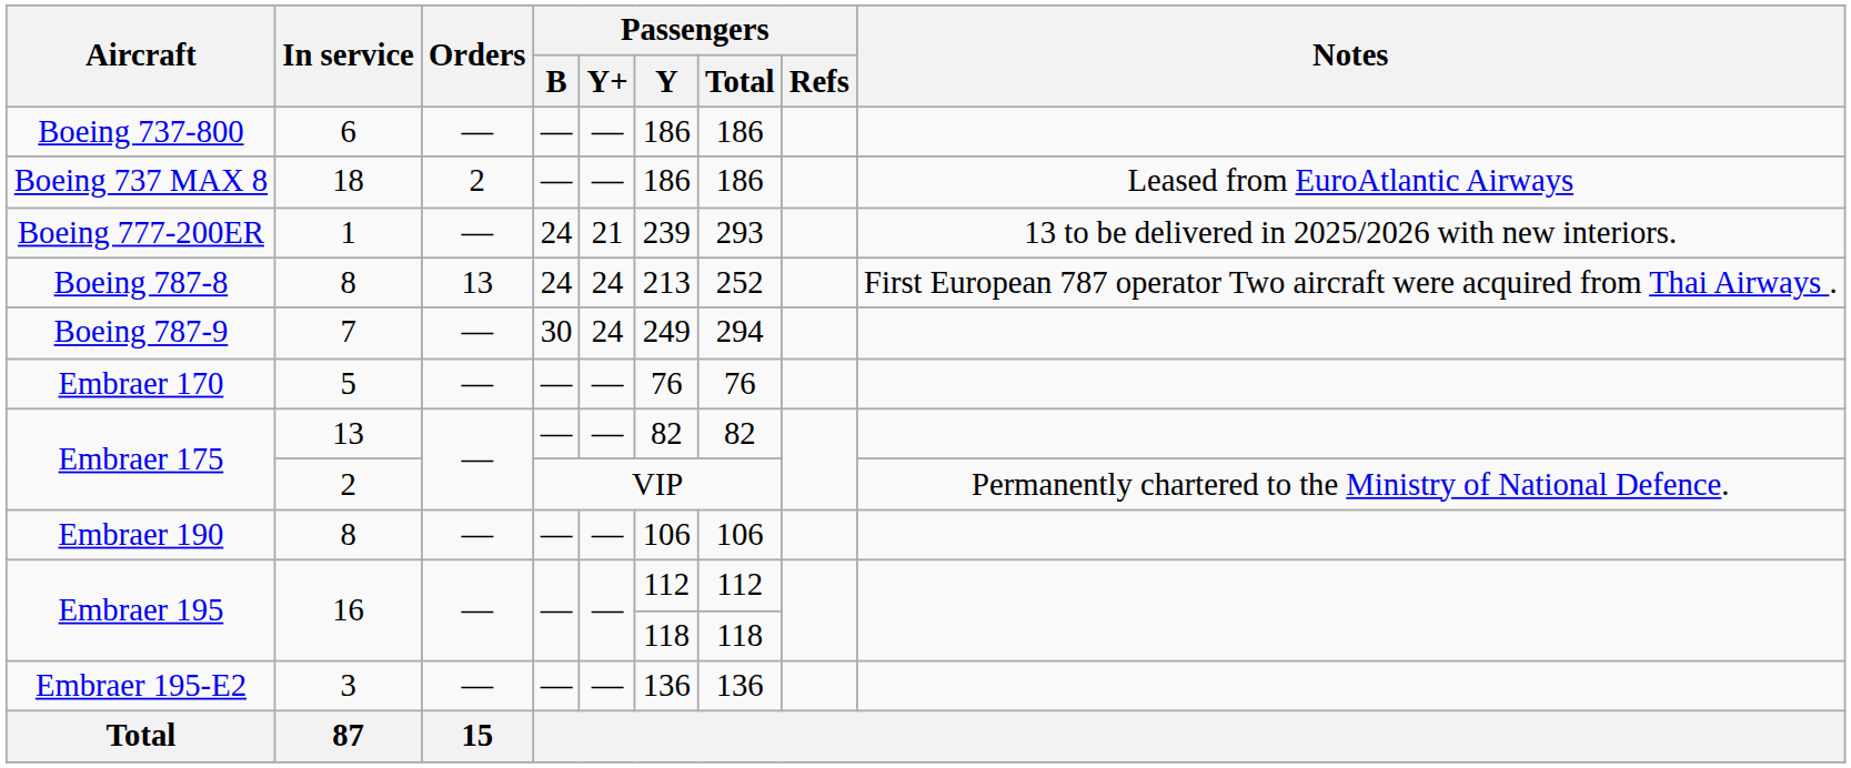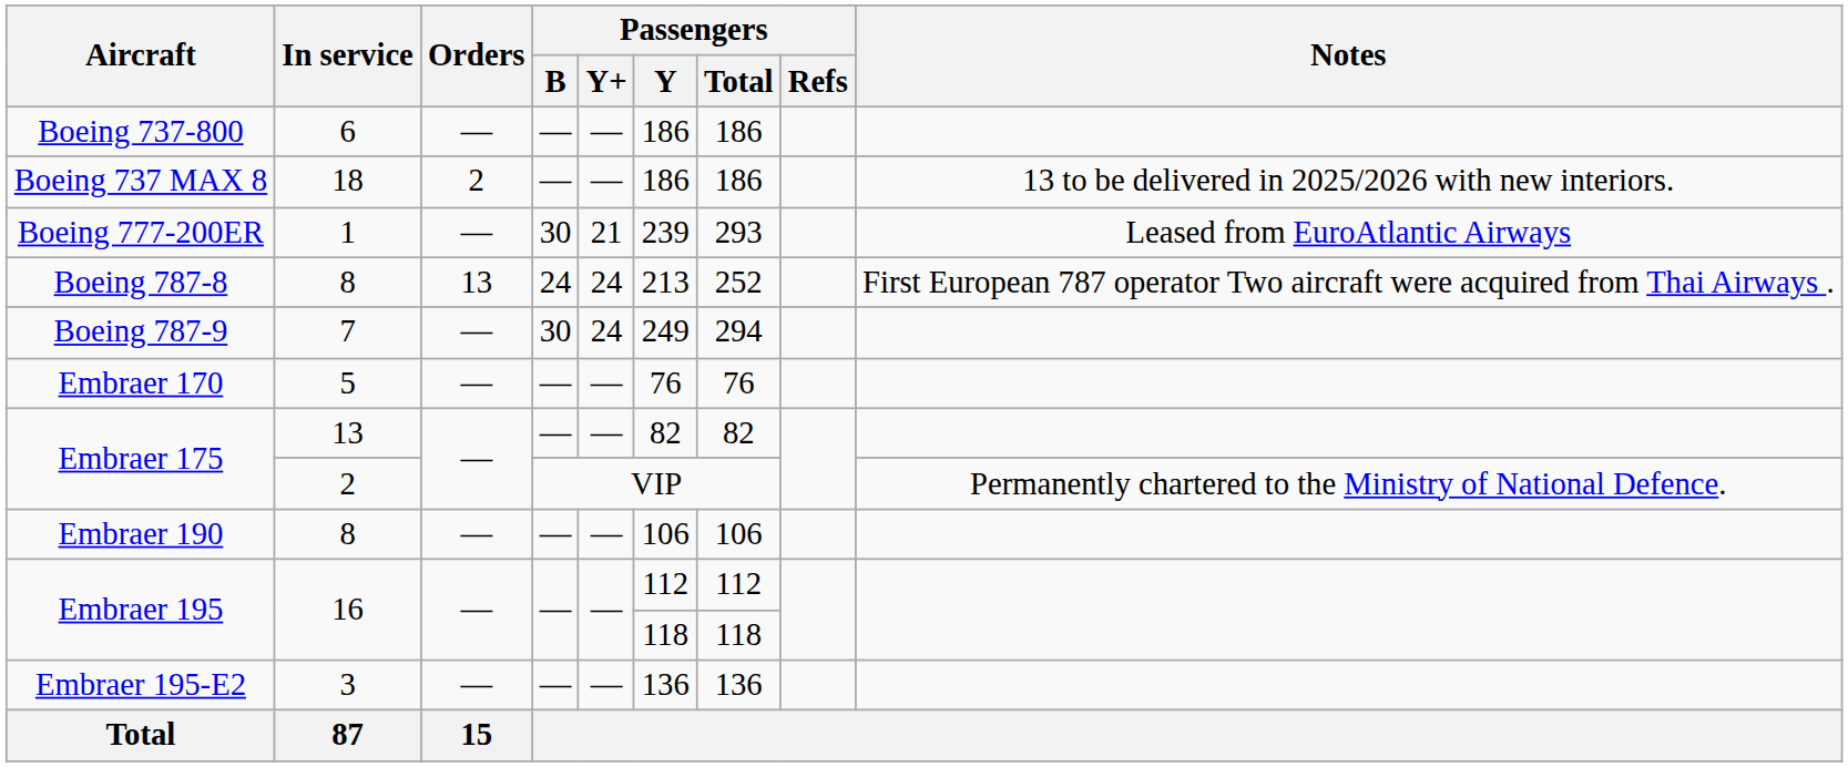 <table class="wikitable" style="text-align:center; margin:auto;">
 <tr>
 <th rowspan="2">Aircraft</th>
 <th rowspan="2">In service</th>
 <th rowspan="2">Orders</th>
 <th colspan="5">Passengers</th>
 <th rowspan="2">Notes</th>
 </tr>
 <tr>
 <th><abbr>B</abbr></th>
 <th><abbr>Y+</abbr></th>
 <th><abbr>Y</abbr></th>
 <th>Total</th>
 <th>Refs</th>
 </tr>
 <tr>
 <td><a href='#'>Boeing 737-800</a></td>
 <td>6</td>
 <td>—</td>
 <td>—</td>
 <td>—</td>
 <td>186</td>
 <td>186</td>
 <td></td>
 <td></td>
 </tr>
 <tr>
 <td><a href='#'>Boeing 737 MAX 8</a></td>
 <td>18</td>
 <td>2</td>
 <td>—</td>
 <td>—</td>
 <td>186</td>
 <td>186</td>
 <td></td>
-<td>Leased from <a href='#'>EuroAtlantic Airways</a></td>
+<td>13 to be delivered in 2025/2026 with new interiors.</td>
 </tr>
 <tr>
 <td><a href='#'>Boeing 777-200ER</a></td>
 <td>1</td>
 <td>—</td>
-<td>24</td>
+<td>30</td>
 <td>21</td>
 <td>239</td>
 <td>293</td>
 <td></td>
-<td>13 to be delivered in 2025/2026 with new interiors.</td>
+<td>Leased from <a href='#'>EuroAtlantic Airways</a></td>
 </tr>
 <tr>
 <td><a href='#'>Boeing 787-8</a></td>
 <td>8</td>
 <td>13</td>
 <td>24</td>
 <td>24</td>
 <td>213</td>
 <td>252</td>
 <td></td>
 <td>First European 787 operator Two aircraft were acquired from <a href='#'>Thai Airways </a>.</td>
 </tr>
 <tr>
 <td><a href='#'>Boeing 787-9</a></td>
 <td>7</td>
 <td>—</td>
 <td>30</td>
 <td>24</td>
 <td>249</td>
 <td>294</td>
 <td></td>
 <td></td>
 </tr>
 <tr>
 <td><a href='#'>Embraer 170</a></td>
 <td>5</td>
 <td>—</td>
 <td>—</td>
 <td>—</td>
 <td>76</td>
 <td>76</td>
 <td></td>
 <td></td>
 </tr>
 <tr>
 <td rowspan="2"><a href='#'>Embraer 175</a></td>
 <td>13</td>
 <td rowspan="2">—</td>
 <td>—</td>
 <td>—</td>
 <td>82</td>
 <td>82</td>
 <td rowspan="2"></td>
 <td></td>
 </tr>
 <tr>
 <td>2</td>
 <td colspan="4"><abbr>VIP</abbr></td>
 <td>Permanently chartered to the <a href='#'>Ministry of National Defence</a>.</td>
 </tr>
 <tr>
 <td><a href='#'>Embraer 190</a></td>
 <td>8</td>
 <td>—</td>
 <td>—</td>
 <td>—</td>
 <td>106</td>
 <td>106</td>
 <td></td>
 <td></td>
 </tr>
 <tr>
 <td rowspan="2"><a href='#'>Embraer 195</a></td>
 <td rowspan="2">16</td>
 <td rowspan="2">—</td>
 <td rowspan="2">—</td>
 <td rowspan="2">—</td>
 <td>112</td>
 <td>112</td>
 <td rowspan="2"></td>
 <td rowspan="2"></td>
 </tr>
 <tr>
 <td>118</td>
 <td>118</td>
 </tr>
 <tr>
 <td><a href='#'>Embraer 195-E2</a></td>
 <td>3</td>
 <td>—</td>
 <td>—</td>
 <td>—</td>
 <td>136</td>
 <td>136</td>
 <td></td>
 </tr>
 <tr>
 <th>Total</th>
 <th>87</th>
 <th>15</th>
 <th colspan="6"></th>
 </tr>
 </table>
